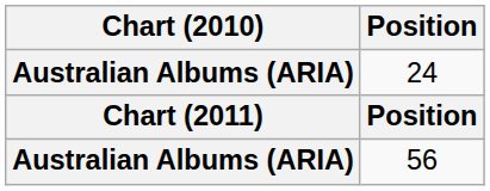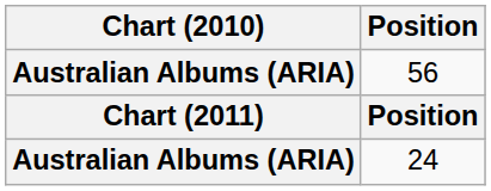 <table class="wikitable plainrowheaders" style="text-align:center">
 <tr>
 <th scope="col">Chart (2010)</th>
 <th scope="col">Position</th>
 </tr>
 <tr>
 <th scope="row">Australian Albums (ARIA)</th>
-<td>24</td>
+<td>56</td>
 </tr>
 <tr>
 <th scope="col">Chart (2011)</th>
 <th scope="col">Position</th>
 </tr>
 <tr>
 <th scope="row">Australian Albums (ARIA)</th>
-<td>56</td>
+<td>24</td>
 </tr>
 </table>
